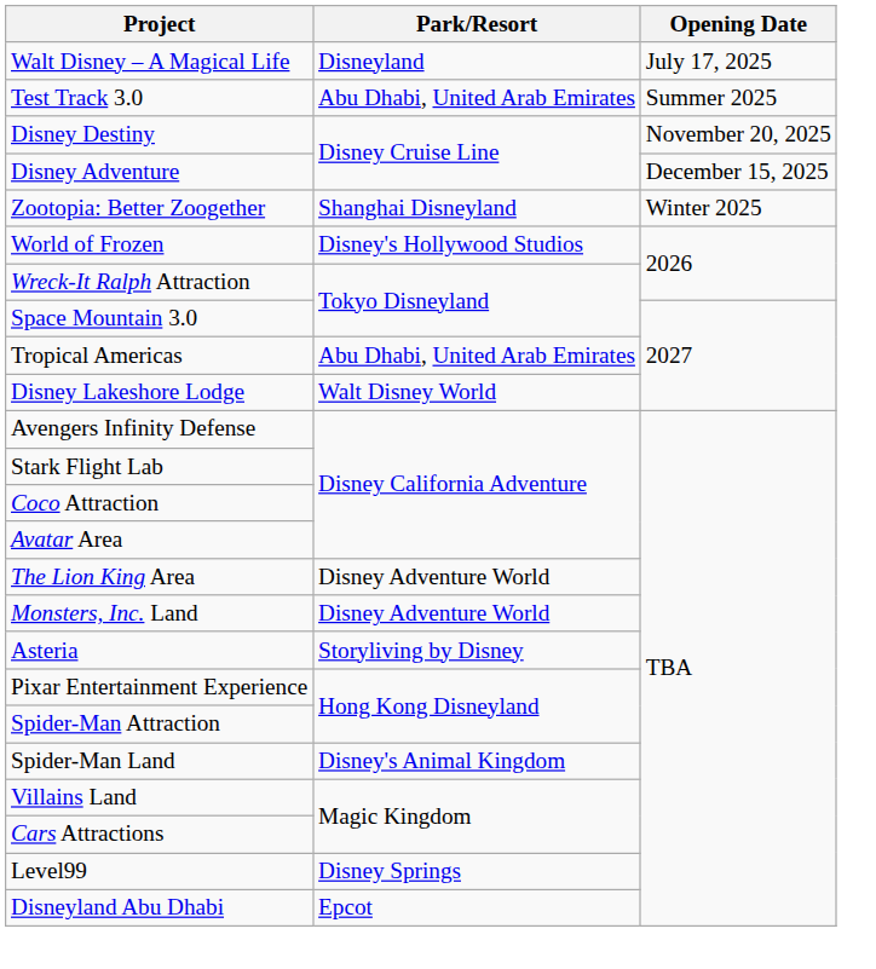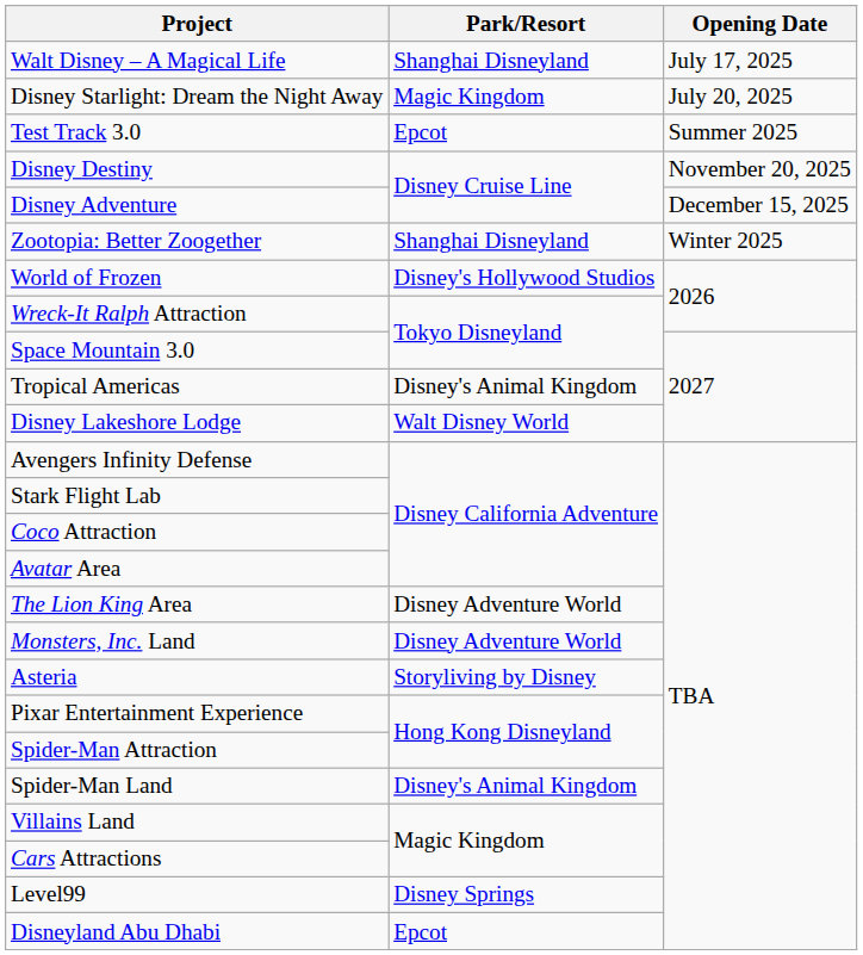 <table class="wikitable">
 <tr>
 <th>Project</th>
 <th>Park/Resort</th>
 <th>Opening Date</th>
 </tr>
 <tr>
 <td><a href='#'>Walt Disney – A Magical Life</a></td>
-<td><a href='#'>Disneyland</a></td>
+<td><a href='#'>Shanghai Disneyland</a></td>
 <td>July 17, 2025</td>
 </tr>
 <tr>
+<td>Disney Starlight: Dream the Night Away</td>
+<td><a href='#'>Magic Kingdom</a></td>
+<td>July 20, 2025</td>
+</tr>
+<tr>
 <td><a href='#'>Test Track</a> 3.0</td>
-<td><a href='#'>Abu Dhabi</a>, <a href='#'>United Arab Emirates</a></td>
+<td><a href='#'>Epcot</a></td>
 <td>Summer 2025</td>
 </tr>
 <tr>
 <td><a href='#'>Disney Destiny</a></td>
 <td rowspan="2"><a href='#'>Disney Cruise Line</a></td>
 <td>November 20, 2025</td>
 </tr>
 <tr>
 <td><a href='#'>Disney Adventure</a></td>
 <td>December 15, 2025</td>
 </tr>
 <tr>
 <td><a href='#'>Zootopia: Better Zoogether</a></td>
 <td><a href='#'>Shanghai Disneyland</a></td>
 <td>Winter 2025</td>
 </tr>
 <tr>
 <td><a href='#'>World of Frozen</a></td>
 <td><a href='#'>Disney's Hollywood Studios</a></td>
 <td rowspan="2">2026</td>
 </tr>
 <tr>
 <td><em><a href='#'>Wreck-It Ralph</a></em> Attraction</td>
 <td rowspan="2"><a href='#'>Tokyo Disneyland</a></td>
 </tr>
 <tr>
 <td><a href='#'>Space Mountain</a> 3.0</td>
 <td rowspan="3">2027</td>
 </tr>
 <tr>
 <td>Tropical Americas</td>
-<td><a href='#'>Abu Dhabi</a>, <a href='#'>United Arab Emirates</a></td>
+<td>Disney's Animal Kingdom</td>
 </tr>
 <tr>
 <td><a href='#'>Disney Lakeshore Lodge</a></td>
 <td><a href='#'>Walt Disney World</a></td>
 </tr>
 <tr>
 <td>Avengers Infinity Defense</td>
 <td rowspan="4"><a href='#'>Disney California Adventure</a></td>
 <td rowspan="14">TBA</td>
 </tr>
 <tr>
 <td>Stark Flight Lab</td>
 </tr>
 <tr>
 <td><em><a href='#'>Coco</a></em> Attraction</td>
 </tr>
 <tr>
 <td><em><a href='#'>Avatar</a></em> Area</td>
 </tr>
 <tr>
 <td><em><a href='#'>The Lion King</a></em> Area</td>
 <td>Disney Adventure World</td>
 </tr>
 <tr>
 <td><a href='#'><em>Monsters, Inc.</em></a> Land</td>
 <td><a href='#'>Disney Adventure World</a></td>
 </tr>
 <tr>
 <td><a href='#'>Asteria</a></td>
 <td><a href='#'>Storyliving by Disney</a></td>
 </tr>
 <tr>
 <td>Pixar Entertainment Experience</td>
 <td rowspan="2"><a href='#'>Hong Kong Disneyland</a></td>
 </tr>
 <tr>
 <td><a href='#'>Spider-Man</a> Attraction</td>
 </tr>
 <tr>
 <td>Spider-Man Land</td>
 <td><a href='#'>Disney's Animal Kingdom</a></td>
 </tr>
 <tr>
 <td><a href='#'>Villains</a> Land</td>
 <td rowspan="2">Magic Kingdom</td>
 </tr>
 <tr>
 <td><em><a href='#'>Cars</a></em> Attractions</td>
 </tr>
 <tr>
 <td>Level99</td>
 <td><a href='#'>Disney Springs</a></td>
 </tr>
 <tr>
 <td><a href='#'>Disneyland Abu Dhabi</a></td>
 <td><a href='#'>Epcot</a></td>
 </tr>
 </table>
